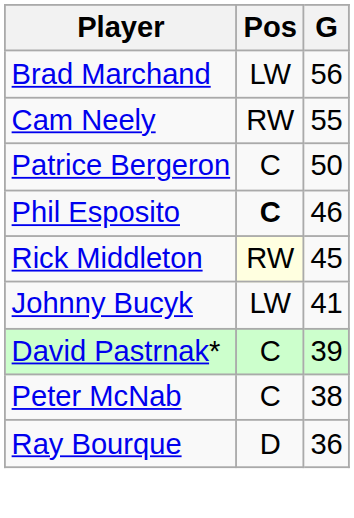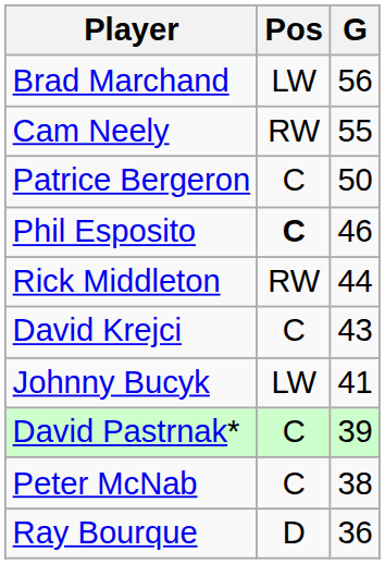 <table class="wikitable" style="text-align:center;">
 <tr>
 <th>Player</th>
 <th>Pos</th>
 <th>G</th>
 </tr>
 <tr>
 <td style="text-align:left;"><a href='#'>Brad Marchand</a></td>
 <td>LW</td>
 <td>56</td>
 </tr>
 <tr>
 <td style="text-align:left;"><a href='#'>Cam Neely</a></td>
 <td>RW</td>
 <td>55</td>
 </tr>
 <tr>
 <td style="text-align:left;"><a href='#'>Patrice Bergeron</a></td>
 <td>C</td>
 <td>50</td>
 </tr>
 <tr>
 <td style="text-align:left;"><a href='#'>Phil Esposito</a></td>
 <td><strong>C</strong></td>
 <td>46</td>
 </tr>
 <tr>
 <td style="text-align:left;"><a href='#'>Rick Middleton</a></td>
-<td style="background: lightyellow;">RW</td>
-<td>45</td>
+<td>RW</td>
+<td>44</td>
+</tr>
+<tr>
+<td style="text-align:left;"><a href='#'>David Krejci</a></td>
+<td>C</td>
+<td>43</td>
 </tr>
 <tr>
 <td style="text-align:left;"><a href='#'>Johnny Bucyk</a></td>
 <td>LW</td>
 <td>41</td>
 </tr>
 <tr style="background:#cfc;">
 <td style="text-align:left;"><a href='#'>David Pastrnak</a>*</td>
 <td>C</td>
 <td>39</td>
 </tr>
 <tr>
 <td style="text-align:left;"><a href='#'>Peter McNab</a></td>
 <td>C</td>
 <td>38</td>
 </tr>
 <tr>
 <td style="text-align:left;"><a href='#'>Ray Bourque</a></td>
 <td>D</td>
 <td>36</td>
 </tr>
 </table>
